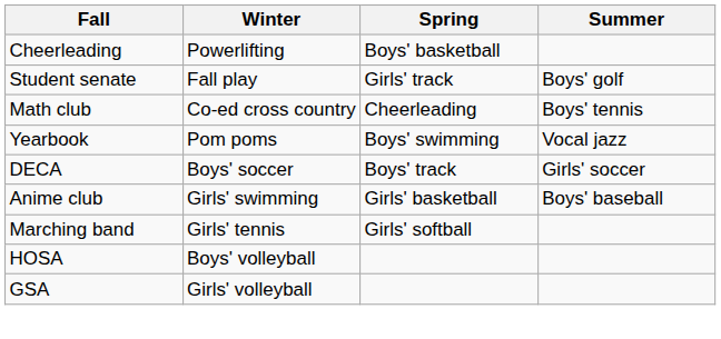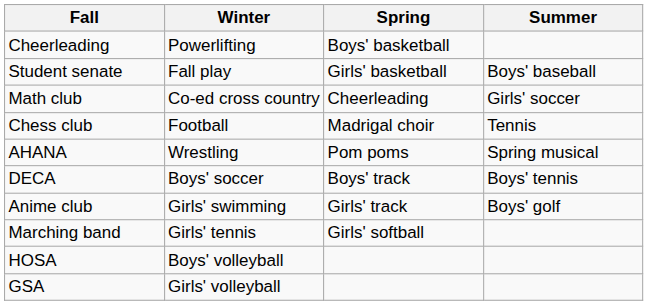 <table class="wikitable">
 <tr>
 <th width=25%>Fall</th>
 <th width=25%>Winter</th>
 <th width=25%>Spring</th>
 <th width=25%>Summer</th>
 </tr>
 <tr>
 <td>Cheerleading</td>
 <td>Powerlifting</td>
 <td>Boys' basketball</td>
 <td></td>
 </tr>
 <tr>
 <td>Student senate</td>
 <td>Fall play</td>
-<td>Girls' track</td>
-<td>Boys' golf</td>
+<td>Girls' basketball</td>
+<td>Boys' baseball</td>
 </tr>
 <tr>
 <td>Math club</td>
 <td>Co-ed cross country</td>
 <td>Cheerleading</td>
-<td>Boys' tennis</td>
+<td>Girls' soccer</td>
 </tr>
 <tr>
-<td>Yearbook</td>
+<td>Chess club</td>
+<td>Football</td>
+<td>Madrigal choir</td>
+<td>Tennis</td>
+</tr>
+<tr>
+<td>AHANA</td>
+<td>Wrestling</td>
 <td>Pom poms</td>
-<td>Boys' swimming</td>
-<td>Vocal jazz</td>
+<td>Spring musical</td>
 </tr>
 <tr>
 <td>DECA</td>
 <td>Boys' soccer</td>
 <td>Boys' track</td>
-<td>Girls' soccer</td>
+<td>Boys' tennis</td>
 </tr>
 <tr>
 <td>Anime club</td>
 <td>Girls' swimming</td>
-<td>Girls' basketball</td>
-<td>Boys' baseball</td>
+<td>Girls' track</td>
+<td>Boys' golf</td>
 </tr>
 <tr>
 <td>Marching band</td>
 <td>Girls' tennis</td>
 <td>Girls' softball</td>
 <td></td>
 </tr>
 <tr>
 <td>HOSA</td>
 <td>Boys' volleyball</td>
 <td></td>
 <td></td>
 </tr>
 <tr>
 <td>GSA</td>
 <td>Girls' volleyball</td>
 <td></td>
 <td></td>
 </tr>
 </table>
